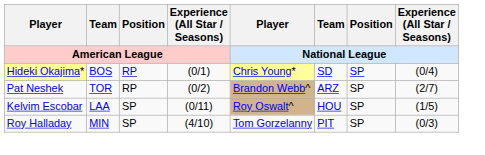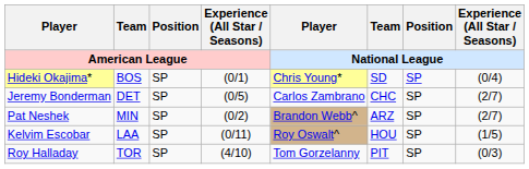 <table class="wikitable">
 <tr>
 <th>Player</th>
 <th>Team</th>
 <th>Position</th>
 <th>Experience<br>(All Star / <br>Seasons)</th>
 <th>Player</th>
 <th>Team</th>
 <th>Position</th>
 <th>Experience<br>(All Star / <br>Seasons)</th>
 </tr>
 <tr>
 <th colspan=4 style="background-color:#FFCCCC">American League</th>
 <th colspan=4 style="background-color:#D0E7FF">National League</th>
 </tr>
 <tr>
 <td style="background:#FFFF99"><a href='#'>Hideki Okajima</a>*</td>
 <td><a href='#'>BOS</a></td>
-<td><a href='#'>RP</a></td>
+<td>SP</td>
 <td align="center">(0/1)</td>
 <td style="background:#FFFF99"><a href='#'>Chris Young</a>*</td>
 <td><a href='#'>SD</a></td>
 <td><a href='#'>SP</a></td>
 <td align="center">(0/4)</td>
 </tr>
 <tr>
+<td><a href='#'>Jeremy Bonderman</a></td>
+<td><a href='#'>DET</a></td>
+<td>SP</td>
+<td align="center">(0/5)</td>
+<td><a href='#'>Carlos Zambrano</a></td>
+<td><a href='#'>CHC</a></td>
+<td>SP</td>
+<td align="center">(2/7)</td>
+</tr>
+<tr>
 <td><a href='#'>Pat Neshek</a></td>
-<td><a href='#'>TOR</a></td>
-<td>RP</td>
+<td><a href='#'>MIN</a></td>
+<td>SP</td>
 <td align="center">(0/2)</td>
 <td style="background:tan"><a href='#'>Brandon Webb</a>^</td>
 <td><a href='#'>ARZ</a></td>
 <td>SP</td>
 <td align="center">(2/7)</td>
 </tr>
 <tr>
 <td><a href='#'>Kelvim Escobar</a></td>
 <td><a href='#'>LAA</a></td>
 <td>SP</td>
 <td align="center">(0/11)</td>
 <td style="background:tan"><a href='#'>Roy Oswalt</a>^</td>
 <td><a href='#'>HOU</a></td>
 <td>SP</td>
 <td align="center">(1/5)</td>
 </tr>
 <tr>
 <td><a href='#'>Roy Halladay</a></td>
-<td><a href='#'>MIN</a></td>
+<td><a href='#'>TOR</a></td>
 <td>SP</td>
 <td align="center">(4/10)</td>
 <td><a href='#'>Tom Gorzelanny</a></td>
 <td><a href='#'>PIT</a></td>
 <td>SP</td>
 <td align="center">(0/3)</td>
 </tr>
 </table>
